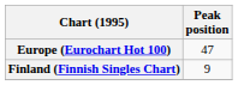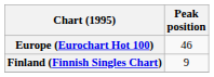 <table class="wikitable sortable plainrowheaders" style="text-align:center">
 <tr>
 <th scope="col">Chart (1995)</th>
 <th scope="col">Peak<br>position</th>
 </tr>
 <tr>
 <th scope="row">Europe (<a href='#'>Eurochart Hot 100</a>)</th>
-<td>47</td>
+<td>46</td>
 </tr>
 <tr>
 <th scope="row">Finland (<a href='#'>Finnish Singles Chart</a>)</th>
 <td>9</td>
 </tr>
 <tr>
 </tr>
 </table>
